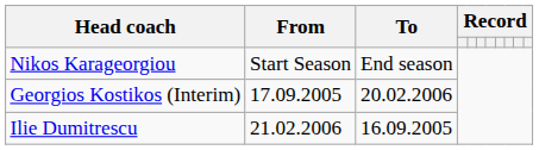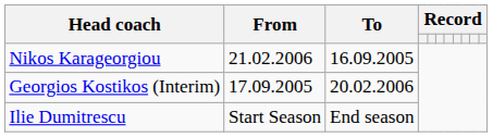 <table class="wikitable" style="text-align: ">
 <tr>
 <th rowspan=2>Head coach</th>
 <th rowspan=2>From</th>
 <th rowspan=2>To</th>
 <th colspan=8>Record</th>
 </tr>
 <tr>
 <th></th>
 <th></th>
 <th></th>
 <th></th>
 <th></th>
 <th></th>
 <th></th>
 <th></th>
 </tr>
 <tr>
 <td> <a href='#'>Nikos Karageorgiou</a></td>
-<td>Start Season</td>
-<td>End season<br></td>
+<td>21.02.2006</td>
+<td>16.09.2005<br></td>
 </tr>
 <tr>
 <td> <a href='#'>Georgios Kostikos</a> (Interim)</td>
 <td>17.09.2005</td>
 <td>20.02.2006<br></td>
 </tr>
 <tr>
 <td> <a href='#'>Ilie Dumitrescu</a></td>
-<td>21.02.2006</td>
-<td>16.09.2005<br></td>
+<td>Start Season</td>
+<td>End season<br></td>
 </tr>
 </table>
